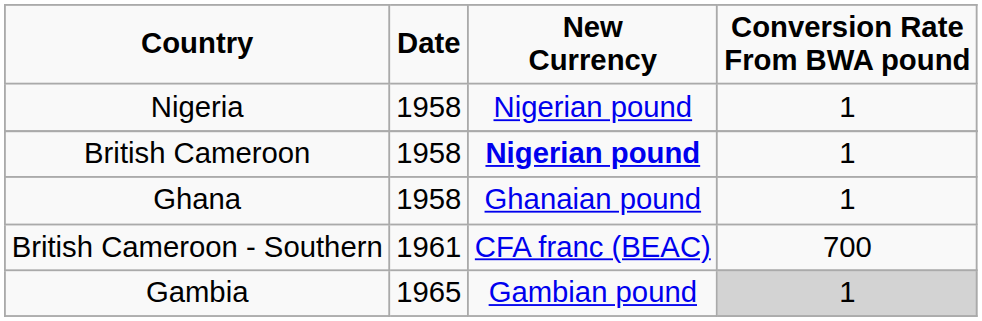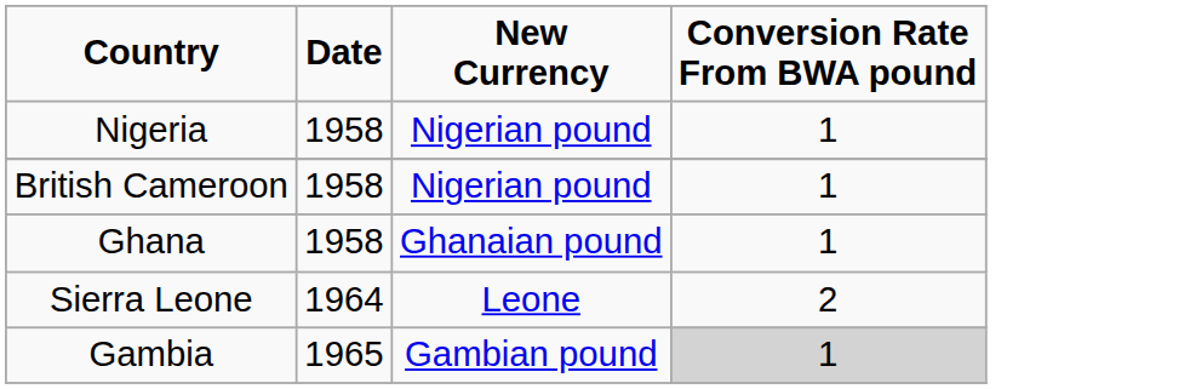 <table class="wikitable">
 <tr>
 <td align="center"><strong>Country</strong></td>
 <td align="center"><strong>Date</strong></td>
 <td align="center"><strong>New<br>Currency</strong></td>
 <td align="center"><strong>Conversion Rate<br>From BWA pound</strong></td>
 </tr>
 <tr>
 <td align="center">Nigeria</td>
 <td align="center">1958</td>
 <td align="center"><a href='#'>Nigerian pound</a></td>
 <td align="center">1</td>
 </tr>
 <tr>
 </tr>
 <tr>
 <td align="center">British Cameroon</td>
 <td align="center">1958</td>
-<td align="center"><strong><a href='#'>Nigerian pound</a></strong></td>
+<td align="center"><a href='#'>Nigerian pound</a></td>
 <td align="center">1</td>
 </tr>
 <tr>
 <td align="center">Ghana</td>
 <td align="center">1958</td>
 <td align="center"><a href='#'>Ghanaian pound</a></td>
 <td align="center">1</td>
 </tr>
 <tr>
-<td align="center">British Cameroon - Southern</td>
-<td align="center">1961</td>
-<td align="center"><a href='#'>CFA franc (BEAC)</a></td>
-<td align="center">700</td>
+<td align="center">Sierra Leone</td>
+<td align="center">1964</td>
+<td align="center"><a href='#'>Leone</a></td>
+<td align="center">2</td>
 </tr>
 <tr>
 <td align="center">Gambia</td>
 <td align="center">1965</td>
 <td align="center"><a href='#'>Gambian pound</a></td>
 <td align="center" style="background: lightgrey;">1</td>
 </tr>
 </table>
